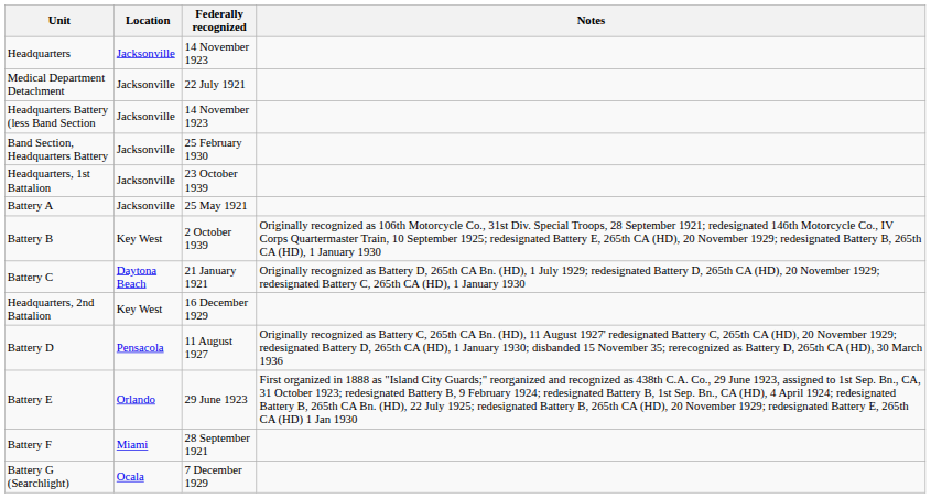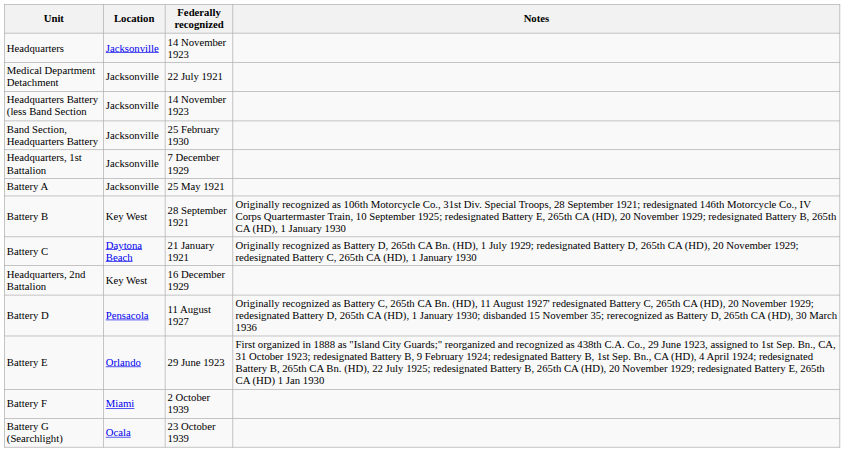 <table class="wikitable">
 <tr>
 <th>Unit</th>
 <th>Location</th>
 <th>Federally recognized</th>
 <th>Notes</th>
 </tr>
 <tr>
 <td>Headquarters</td>
 <td><a href='#'>Jacksonville</a></td>
 <td>14 November 1923</td>
 <td></td>
 </tr>
 <tr>
 <td>Medical Department Detachment</td>
 <td>Jacksonville</td>
 <td>22 July 1921</td>
 <td></td>
 </tr>
 <tr>
 <td>Headquarters Battery (less Band Section</td>
 <td>Jacksonville</td>
 <td>14 November 1923</td>
 <td></td>
 </tr>
 <tr>
 <td>Band Section, Headquarters Battery</td>
 <td>Jacksonville</td>
 <td>25 February 1930</td>
 <td></td>
 </tr>
 <tr>
 <td>Headquarters, 1st Battalion</td>
 <td>Jacksonville</td>
-<td>23 October 1939</td>
+<td>7 December 1929</td>
 <td></td>
 </tr>
 <tr>
 <td>Battery A</td>
 <td>Jacksonville</td>
 <td>25 May 1921</td>
 <td></td>
 </tr>
 <tr>
 <td>Battery B</td>
 <td>Key West</td>
-<td>2 October 1939</td>
+<td>28 September 1921</td>
 <td>Originally recognized as 106th Motorcycle Co., 31st Div. Special Troops, 28 September 1921; redesignated 146th Motorcycle Co., IV Corps Quartermaster Train, 10 September 1925; redesignated Battery E, 265th CA (HD), 20 November 1929; redesignated Battery B, 265th CA (HD), 1 January 1930</td>
 </tr>
 <tr>
 <td>Battery C</td>
 <td><a href='#'>Daytona Beach</a></td>
 <td>21 January 1921</td>
 <td>Originally recognized as Battery D, 265th CA Bn. (HD), 1 July 1929; redesignated Battery D, 265th CA (HD), 20 November 1929; redesignated Battery C, 265th CA (HD), 1 January 1930</td>
 </tr>
 <tr>
 <td>Headquarters, 2nd Battalion</td>
 <td>Key West</td>
 <td>16 December 1929</td>
 <td></td>
 </tr>
 <tr>
 <td>Battery D</td>
 <td><a href='#'>Pensacola</a></td>
 <td>11 August 1927</td>
 <td>Originally recognized as Battery C, 265th CA Bn. (HD), 11 August 1927' redesignated Battery C, 265th CA (HD), 20 November 1929; redesignated Battery D, 265th CA (HD), 1 January 1930; disbanded 15 November 35; rerecognized as Battery D, 265th CA (HD), 30 March 1936</td>
 </tr>
 <tr>
 <td>Battery E</td>
 <td><a href='#'>Orlando</a></td>
 <td>29 June 1923</td>
 <td>First organized in 1888 as "Island City Guards;" reorganized and recognized as 438th C.A. Co., 29 June 1923, assigned to 1st Sep. Bn., CA, 31 October 1923; redesignated Battery B, 9 February 1924; redesignated Battery B, 1st Sep. Bn., CA (HD), 4 April 1924; redesignated Battery B, 265th CA Bn. (HD), 22 July 1925; redesignated Battery B, 265th CA (HD), 20 November 1929; redesignated Battery E, 265th CA (HD) 1 Jan 1930</td>
 </tr>
 <tr>
 <td>Battery F</td>
 <td><a href='#'>Miami</a></td>
-<td>28 September 1921</td>
+<td>2 October 1939</td>
 <td></td>
 </tr>
 <tr>
 <td>Battery G (Searchlight)</td>
 <td><a href='#'>Ocala</a></td>
-<td>7 December 1929</td>
+<td>23 October 1939</td>
 <td></td>
 </tr>
 </table>
